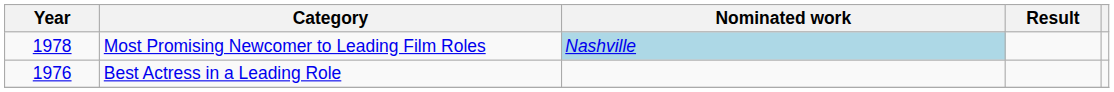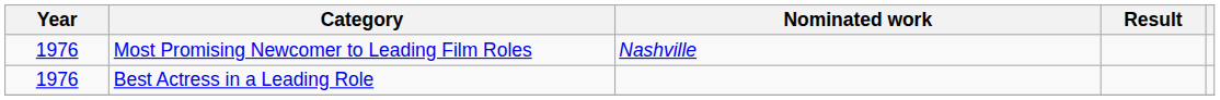 <table class=wikitable>
 <tr>
 <th scope="col" style="width:5em;">Year</th>
 <th scope="col" style="width:26em;">Category</th>
 <th scope="col" style="width:25em;">Nominated work</th>
 <th scope="col" style="width:5em;">Result</th>
 <th></th>
 </tr>
 <tr>
-<td style="text-align:center;"><a href='#'>1978</a></td>
+<td style="text-align:center;"><a href='#'>1976</a></td>
 <td><a href='#'>Most Promising Newcomer to Leading Film Roles</a></td>
-<td style="background: lightblue;"><em><a href='#'>Nashville</a></em></td>
+<td><em><a href='#'>Nashville</a></em></td>
 <td></td>
 <td style="text-align:center;"></td>
 </tr>
 <tr>
 <td style="text-align:center;"><a href='#'>1976</a></td>
 <td><a href='#'>Best Actress in a Leading Role</a></td>
 <td></td>
 <td></td>
 <td style="text-align:center;"></td>
 </tr>
 <tr>
 </tr>
 </table>
